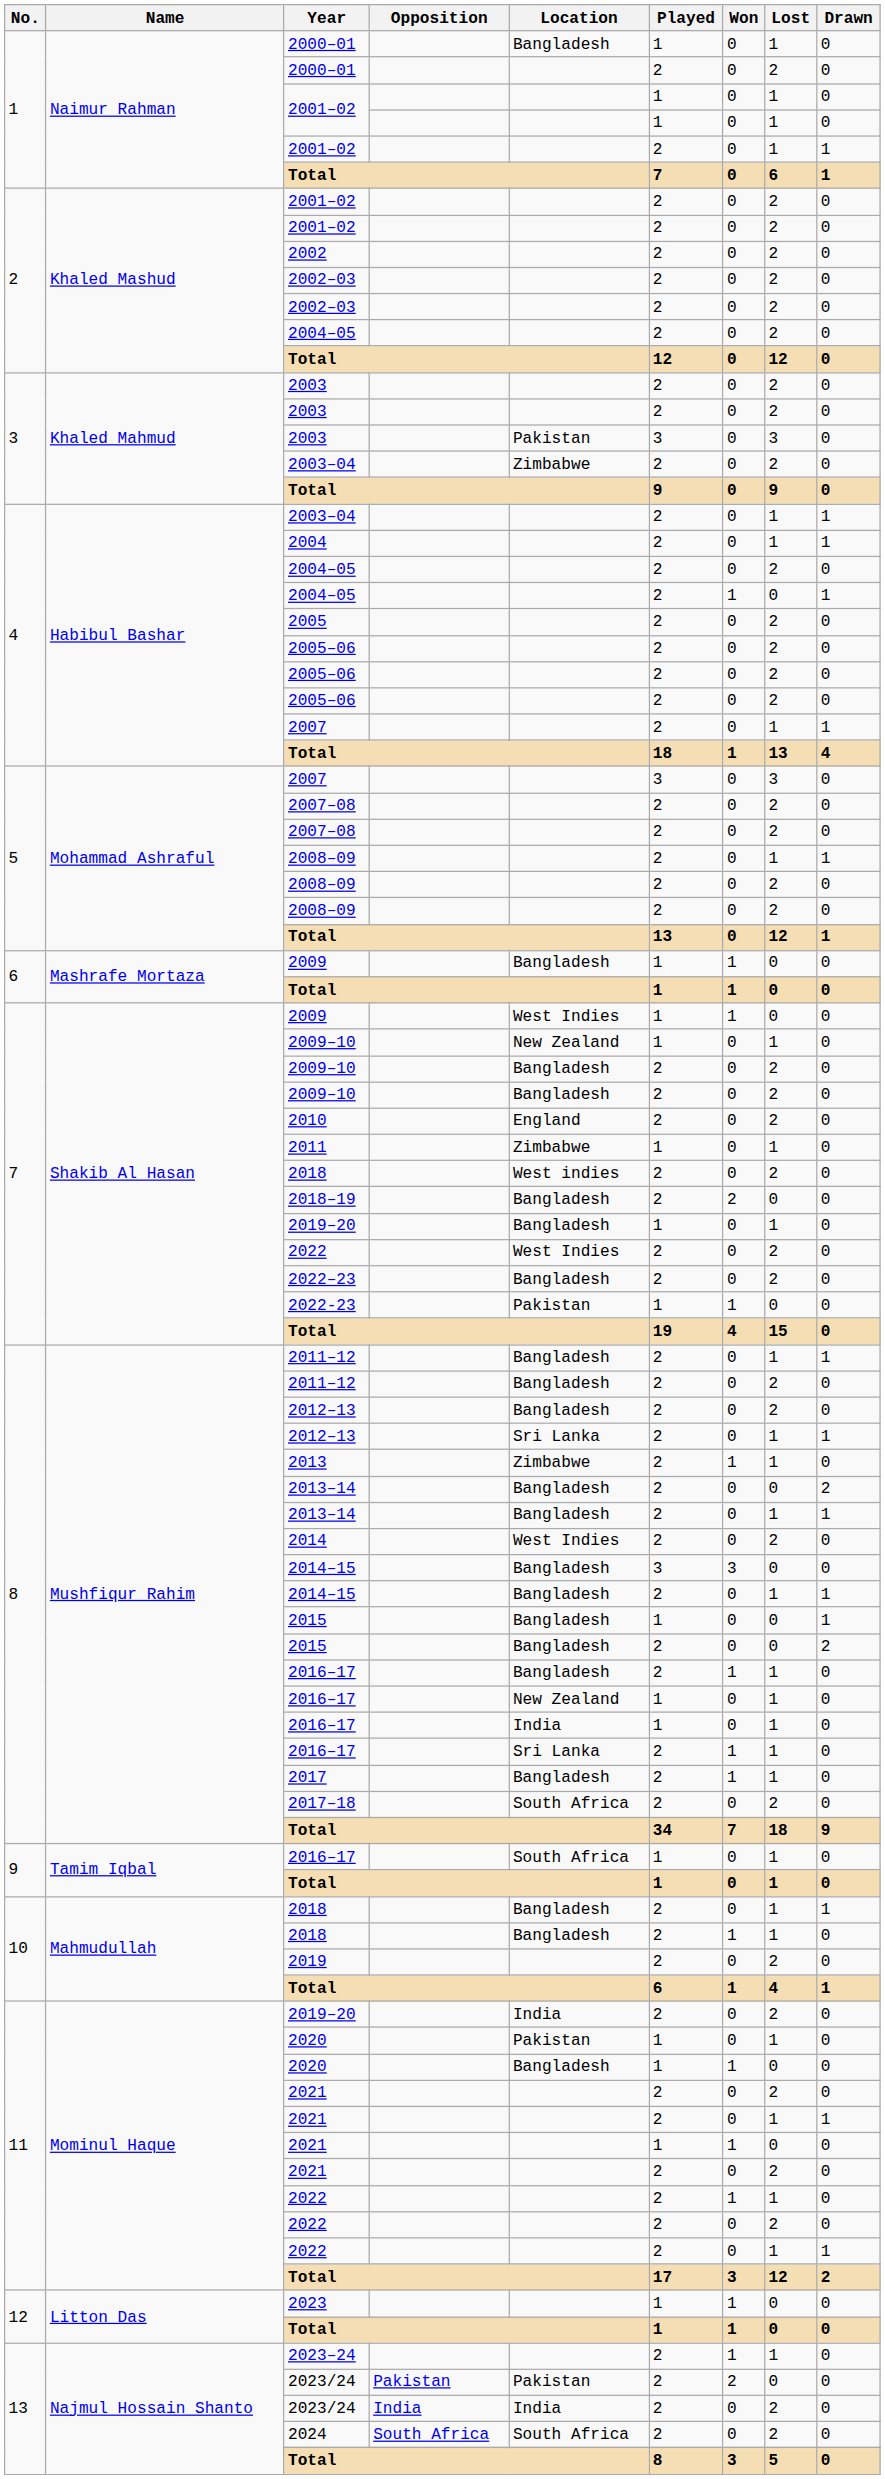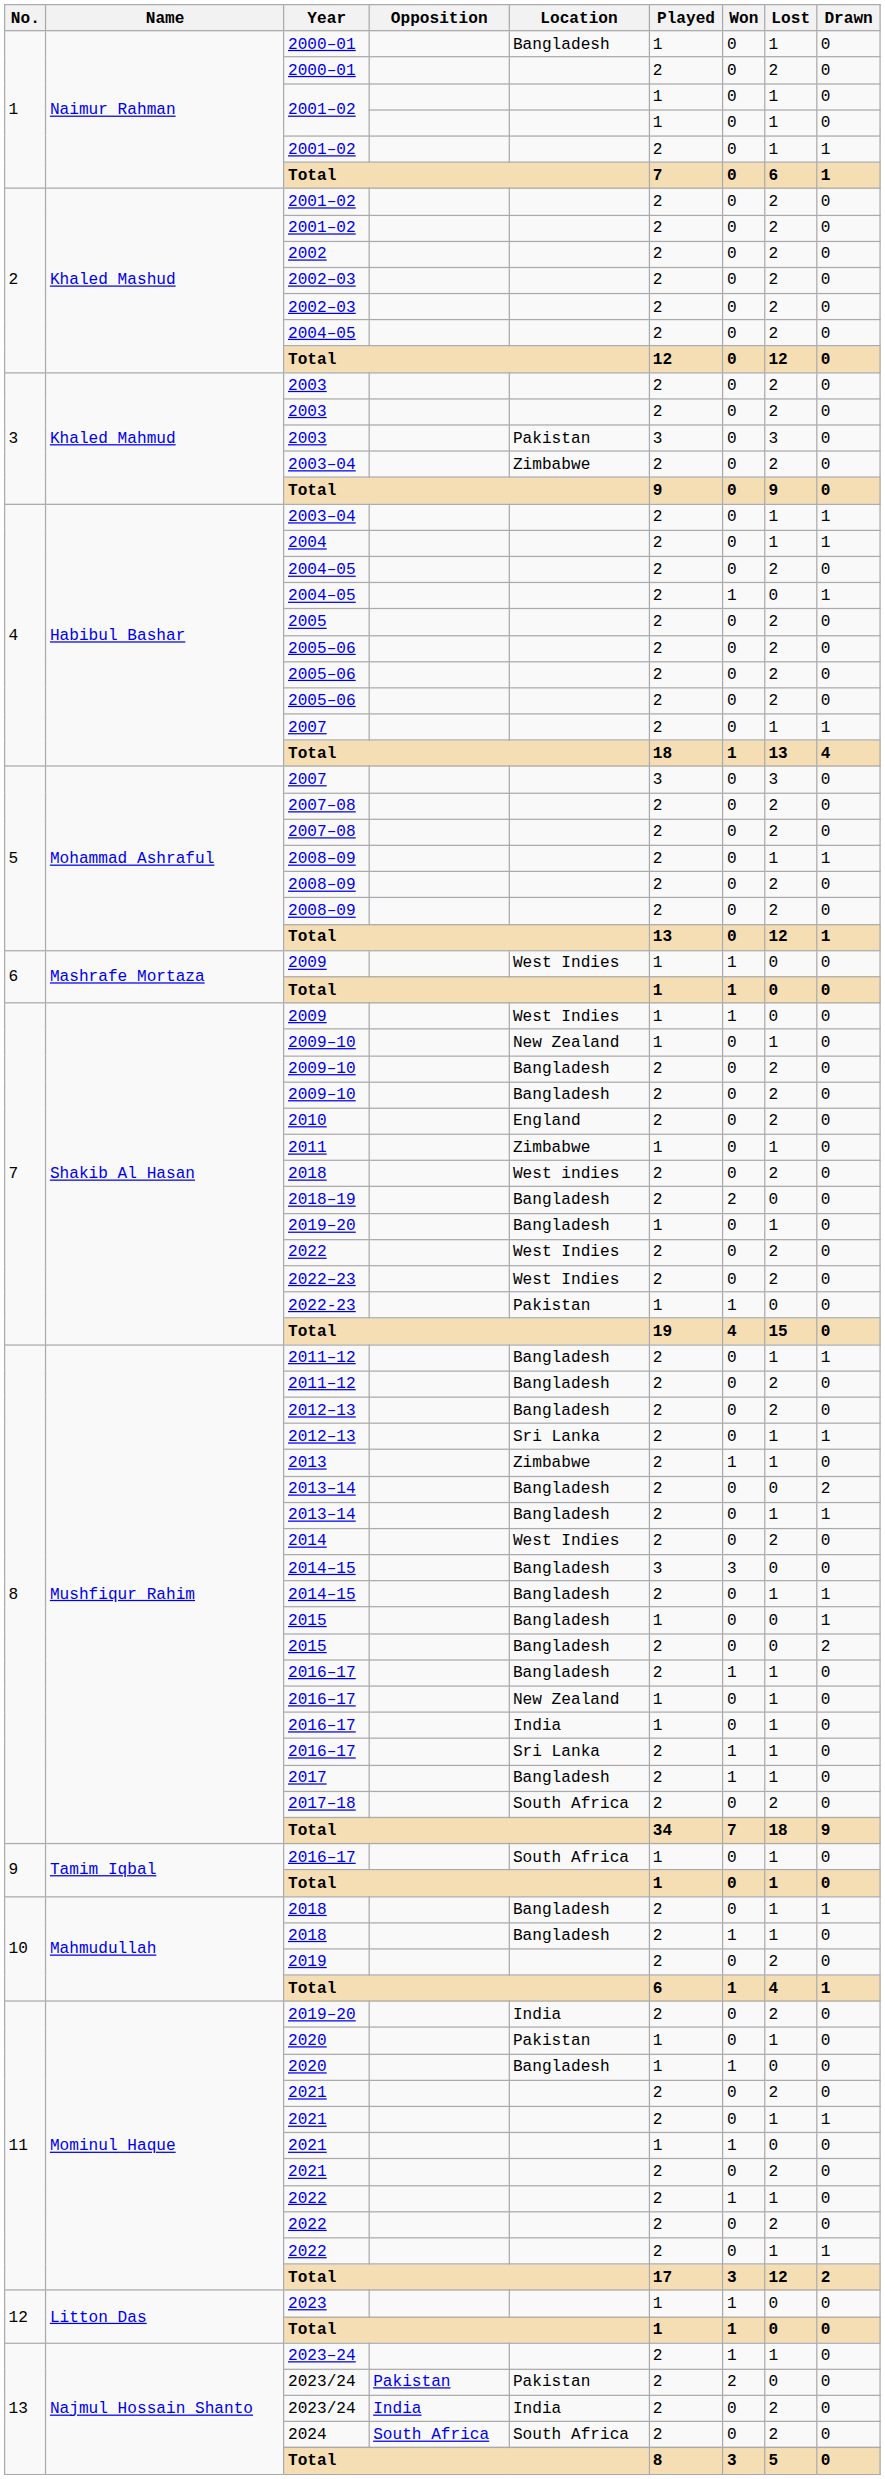 <table class="wikitable" style="width:80%;">
 <tr style="background:#efefef;">
 <th>No.</th>
 <th>Name</th>
 <th>Year</th>
 <th>Opposition</th>
 <th>Location</th>
 <th>Played</th>
 <th>Won</th>
 <th>Lost</th>
 <th>Drawn</th>
 </tr>
 <tr>
 <td rowspan="6">1</td>
 <td rowspan=6><a href='#'>Naimur Rahman</a></td>
 <td><a href='#'>2000–01</a></td>
 <td></td>
 <td> Bangladesh</td>
 <td>1</td>
 <td>0</td>
 <td>1</td>
 <td>0</td>
 </tr>
 <tr>
 <td><a href='#'>2000–01</a></td>
 <td></td>
 <td></td>
 <td>2</td>
 <td>0</td>
 <td>2</td>
 <td>0</td>
 </tr>
 <tr>
 <td rowspan=2><a href='#'>2001–02</a></td>
 <td></td>
 <td></td>
 <td>1</td>
 <td>0</td>
 <td>1</td>
 <td>0</td>
 </tr>
 <tr>
 <td></td>
 <td></td>
 <td>1</td>
 <td>0</td>
 <td>1</td>
 <td>0</td>
 </tr>
 <tr>
 <td><a href='#'>2001–02</a></td>
 <td></td>
 <td></td>
 <td>2</td>
 <td>0</td>
 <td>1</td>
 <td>1</td>
 </tr>
 <tr bgcolor="#F5DEB3">
 <td colspan=3><strong>Total</strong></td>
 <td><strong>7</strong></td>
 <td><strong>0</strong></td>
 <td><strong>6</strong></td>
 <td><strong>1</strong></td>
 </tr>
 <tr>
 <td rowspan=7>2</td>
 <td rowspan=7><a href='#'>Khaled Mashud</a></td>
 <td><a href='#'>2001–02</a></td>
 <td></td>
 <td></td>
 <td>2</td>
 <td>0</td>
 <td>2</td>
 <td>0</td>
 </tr>
 <tr>
 <td><a href='#'>2001–02</a></td>
 <td></td>
 <td></td>
 <td>2</td>
 <td>0</td>
 <td>2</td>
 <td>0</td>
 </tr>
 <tr>
 <td><a href='#'>2002</a></td>
 <td></td>
 <td></td>
 <td>2</td>
 <td>0</td>
 <td>2</td>
 <td>0</td>
 </tr>
 <tr>
 <td><a href='#'>2002–03</a></td>
 <td></td>
 <td></td>
 <td>2</td>
 <td>0</td>
 <td>2</td>
 <td>0</td>
 </tr>
 <tr>
 <td><a href='#'>2002–03</a></td>
 <td></td>
 <td></td>
 <td>2</td>
 <td>0</td>
 <td>2</td>
 <td>0</td>
 </tr>
 <tr>
 <td><a href='#'>2004–05</a></td>
 <td></td>
 <td></td>
 <td>2</td>
 <td>0</td>
 <td>2</td>
 <td>0</td>
 </tr>
 <tr bgcolor="#F5DEB3">
 <td colspan=3><strong>Total</strong></td>
 <td><strong>12</strong></td>
 <td><strong>0</strong></td>
 <td><strong>12</strong></td>
 <td><strong>0</strong></td>
 </tr>
 <tr>
 <td rowspan=5>3</td>
 <td rowspan=5><a href='#'>Khaled Mahmud</a></td>
 <td><a href='#'>2003</a></td>
 <td></td>
 <td></td>
 <td>2</td>
 <td>0</td>
 <td>2</td>
 <td>0</td>
 </tr>
 <tr>
 <td><a href='#'>2003</a></td>
 <td></td>
 <td></td>
 <td>2</td>
 <td>0</td>
 <td>2</td>
 <td>0</td>
 </tr>
 <tr>
 <td><a href='#'>2003</a></td>
 <td></td>
 <td> Pakistan</td>
 <td>3</td>
 <td>0</td>
 <td>3</td>
 <td>0</td>
 </tr>
 <tr>
 <td><a href='#'>2003–04</a></td>
 <td></td>
 <td> Zimbabwe</td>
 <td>2</td>
 <td>0</td>
 <td>2</td>
 <td>0</td>
 </tr>
 <tr bgcolor="#F5DEB3">
 <td colspan=3><strong>Total</strong></td>
 <td><strong>9</strong></td>
 <td><strong>0</strong></td>
 <td><strong>9</strong></td>
 <td><strong>0</strong></td>
 </tr>
 <tr>
 <td rowspan=10>4</td>
 <td rowspan=10><a href='#'>Habibul Bashar</a></td>
 <td><a href='#'>2003–04</a></td>
 <td></td>
 <td></td>
 <td>2</td>
 <td>0</td>
 <td>1</td>
 <td>1</td>
 </tr>
 <tr>
 <td><a href='#'>2004</a></td>
 <td></td>
 <td></td>
 <td>2</td>
 <td>0</td>
 <td>1</td>
 <td>1</td>
 </tr>
 <tr>
 <td><a href='#'>2004–05</a></td>
 <td></td>
 <td></td>
 <td>2</td>
 <td>0</td>
 <td>2</td>
 <td>0</td>
 </tr>
 <tr>
 <td><a href='#'>2004–05</a></td>
 <td></td>
 <td></td>
 <td>2</td>
 <td>1</td>
 <td>0</td>
 <td>1</td>
 </tr>
 <tr>
 <td><a href='#'>2005</a></td>
 <td></td>
 <td></td>
 <td>2</td>
 <td>0</td>
 <td>2</td>
 <td>0</td>
 </tr>
 <tr>
 <td><a href='#'>2005–06</a></td>
 <td></td>
 <td></td>
 <td>2</td>
 <td>0</td>
 <td>2</td>
 <td>0</td>
 </tr>
 <tr>
 <td><a href='#'>2005–06</a></td>
 <td></td>
 <td></td>
 <td>2</td>
 <td>0</td>
 <td>2</td>
 <td>0</td>
 </tr>
 <tr>
 <td><a href='#'>2005–06</a></td>
 <td></td>
 <td></td>
 <td>2</td>
 <td>0</td>
 <td>2</td>
 <td>0</td>
 </tr>
 <tr>
 <td><a href='#'>2007</a></td>
 <td></td>
 <td></td>
 <td>2</td>
 <td>0</td>
 <td>1</td>
 <td>1</td>
 </tr>
 <tr bgcolor="#F5DEB3">
 <td colspan=3><strong>Total</strong></td>
 <td><strong>18</strong></td>
 <td><strong>1</strong></td>
 <td><strong>13</strong></td>
 <td><strong>4</strong></td>
 </tr>
 <tr>
 <td rowspan=7>5</td>
 <td rowspan=7><a href='#'>Mohammad Ashraful</a></td>
 <td><a href='#'>2007</a></td>
 <td></td>
 <td></td>
 <td>3</td>
 <td>0</td>
 <td>3</td>
 <td>0</td>
 </tr>
 <tr>
 <td><a href='#'>2007–08</a></td>
 <td></td>
 <td></td>
 <td>2</td>
 <td>0</td>
 <td>2</td>
 <td>0</td>
 </tr>
 <tr>
 <td><a href='#'>2007–08</a></td>
 <td></td>
 <td></td>
 <td>2</td>
 <td>0</td>
 <td>2</td>
 <td>0</td>
 </tr>
 <tr>
 <td><a href='#'>2008–09</a></td>
 <td></td>
 <td></td>
 <td>2</td>
 <td>0</td>
 <td>1</td>
 <td>1</td>
 </tr>
 <tr>
 <td><a href='#'>2008–09</a></td>
 <td></td>
 <td></td>
 <td>2</td>
 <td>0</td>
 <td>2</td>
 <td>0</td>
 </tr>
 <tr>
 <td><a href='#'>2008–09</a></td>
 <td></td>
 <td></td>
 <td>2</td>
 <td>0</td>
 <td>2</td>
 <td>0</td>
 </tr>
 <tr bgcolor="#F5DEB3">
 <td colspan=3><strong>Total</strong></td>
 <td><strong>13</strong></td>
 <td><strong>0</strong></td>
 <td><strong>12</strong></td>
 <td><strong>1</strong></td>
 </tr>
 <tr>
 <td rowspan=2>6</td>
 <td rowspan=2><a href='#'>Mashrafe Mortaza</a></td>
 <td><a href='#'>2009</a></td>
 <td></td>
-<td> Bangladesh</td>
+<td> West Indies</td>
 <td>1</td>
 <td>1</td>
 <td>0</td>
 <td>0</td>
 </tr>
 <tr bgcolor="#F5DEB3">
 <td colspan=3><strong>Total</strong></td>
 <td><strong>1</strong></td>
 <td><strong>1</strong></td>
 <td><strong>0</strong></td>
 <td><strong>0</strong></td>
 </tr>
 <tr>
 <td rowspan="13">7</td>
 <td rowspan="13"><a href='#'>Shakib Al Hasan</a></td>
 <td><a href='#'>2009</a></td>
 <td></td>
 <td> West Indies</td>
 <td>1</td>
 <td>1</td>
 <td>0</td>
 <td>0</td>
 </tr>
 <tr>
 <td><a href='#'>2009–10</a></td>
 <td></td>
 <td> New Zealand</td>
 <td>1</td>
 <td>0</td>
 <td>1</td>
 <td>0</td>
 </tr>
 <tr>
 <td><a href='#'>2009–10</a></td>
 <td></td>
 <td> Bangladesh</td>
 <td>2</td>
 <td>0</td>
 <td>2</td>
 <td>0</td>
 </tr>
 <tr>
 <td><a href='#'>2009–10</a></td>
 <td></td>
 <td> Bangladesh</td>
 <td>2</td>
 <td>0</td>
 <td>2</td>
 <td>0</td>
 </tr>
 <tr>
 <td><a href='#'>2010</a></td>
 <td></td>
 <td> England</td>
 <td>2</td>
 <td>0</td>
 <td>2</td>
 <td>0</td>
 </tr>
 <tr>
 <td><a href='#'>2011</a></td>
 <td></td>
 <td> Zimbabwe</td>
 <td>1</td>
 <td>0</td>
 <td>1</td>
 <td>0</td>
 </tr>
 <tr>
 <td><a href='#'>2018</a></td>
 <td></td>
 <td> West indies</td>
 <td>2</td>
 <td>0</td>
 <td>2</td>
 <td>0</td>
 </tr>
 <tr>
 <td><a href='#'>2018–19</a></td>
 <td></td>
 <td> Bangladesh</td>
 <td>2</td>
 <td>2</td>
 <td>0</td>
 <td>0</td>
 </tr>
 <tr>
 <td><a href='#'>2019–20</a></td>
 <td></td>
 <td> Bangladesh</td>
 <td>1</td>
 <td>0</td>
 <td>1</td>
 <td>0</td>
 </tr>
 <tr>
 <td><a href='#'>2022</a></td>
 <td></td>
 <td> West Indies</td>
 <td>2</td>
 <td>0</td>
 <td>2</td>
 <td>0</td>
 </tr>
 <tr>
 <td><a href='#'>2022–23</a></td>
 <td></td>
-<td> Bangladesh</td>
+<td> West Indies</td>
 <td>2</td>
 <td>0</td>
 <td>2</td>
 <td>0</td>
 </tr>
 <tr>
 <td><a href='#'>2022-23</a></td>
 <td></td>
 <td> Pakistan</td>
 <td>1</td>
 <td>1</td>
 <td>0</td>
 <td>0</td>
 </tr>
 <tr bgcolor="#F5DEB3">
 <td colspan="3"><strong>Total</strong></td>
 <td><strong>19</strong></td>
 <td><strong>4</strong></td>
 <td><strong>15</strong></td>
 <td><strong>0</strong></td>
 </tr>
 <tr>
 <td rowspan="19">8</td>
 <td rowspan="19"><a href='#'>Mushfiqur Rahim</a></td>
 <td><a href='#'>2011–12</a></td>
 <td></td>
 <td> Bangladesh</td>
 <td>2</td>
 <td>0</td>
 <td>1</td>
 <td>1</td>
 </tr>
 <tr>
 <td><a href='#'>2011–12</a></td>
 <td></td>
 <td> Bangladesh</td>
 <td>2</td>
 <td>0</td>
 <td>2</td>
 <td>0</td>
 </tr>
 <tr>
 <td><a href='#'>2012–13</a></td>
 <td></td>
 <td> Bangladesh</td>
 <td>2</td>
 <td>0</td>
 <td>2</td>
 <td>0</td>
 </tr>
 <tr>
 <td><a href='#'>2012–13</a></td>
 <td></td>
 <td> Sri Lanka</td>
 <td>2</td>
 <td>0</td>
 <td>1</td>
 <td>1</td>
 </tr>
 <tr>
 <td><a href='#'>2013</a></td>
 <td></td>
 <td> Zimbabwe</td>
 <td>2</td>
 <td>1</td>
 <td>1</td>
 <td>0</td>
 </tr>
 <tr>
 <td><a href='#'>2013–14</a></td>
 <td></td>
 <td> Bangladesh</td>
 <td>2</td>
 <td>0</td>
 <td>0</td>
 <td>2</td>
 </tr>
 <tr>
 <td><a href='#'>2013–14</a></td>
 <td></td>
 <td> Bangladesh</td>
 <td>2</td>
 <td>0</td>
 <td>1</td>
 <td>1</td>
 </tr>
 <tr>
 <td><a href='#'>2014</a></td>
 <td></td>
 <td> West Indies</td>
 <td>2</td>
 <td>0</td>
 <td>2</td>
 <td>0</td>
 </tr>
 <tr>
 <td><a href='#'>2014–15</a></td>
 <td></td>
 <td> Bangladesh</td>
 <td>3</td>
 <td>3</td>
 <td>0</td>
 <td>0</td>
 </tr>
 <tr>
 <td><a href='#'>2014–15</a></td>
 <td></td>
 <td> Bangladesh</td>
 <td>2</td>
 <td>0</td>
 <td>1</td>
 <td>1</td>
 </tr>
 <tr>
 <td><a href='#'>2015</a></td>
 <td></td>
 <td> Bangladesh</td>
 <td>1</td>
 <td>0</td>
 <td>0</td>
 <td>1</td>
 </tr>
 <tr>
 <td><a href='#'>2015</a></td>
 <td></td>
 <td> Bangladesh</td>
 <td>2</td>
 <td>0</td>
 <td>0</td>
 <td>2</td>
 </tr>
 <tr>
 <td><a href='#'>2016–17</a></td>
 <td></td>
 <td> Bangladesh</td>
 <td>2</td>
 <td>1</td>
 <td>1</td>
 <td>0</td>
 </tr>
 <tr>
 <td><a href='#'>2016–17</a></td>
 <td></td>
 <td> New Zealand</td>
 <td>1</td>
 <td>0</td>
 <td>1</td>
 <td>0</td>
 </tr>
 <tr>
 <td><a href='#'>2016–17</a></td>
 <td></td>
 <td> India</td>
 <td>1</td>
 <td>0</td>
 <td>1</td>
 <td>0</td>
 </tr>
 <tr>
 <td><a href='#'>2016–17</a></td>
 <td></td>
 <td> Sri Lanka</td>
 <td>2</td>
 <td>1</td>
 <td>1</td>
 <td>0</td>
 </tr>
 <tr>
 <td><a href='#'>2017</a></td>
 <td></td>
 <td> Bangladesh</td>
 <td>2</td>
 <td>1</td>
 <td>1</td>
 <td>0</td>
 </tr>
 <tr>
 <td><a href='#'>2017–18</a></td>
 <td></td>
 <td> South Africa</td>
 <td>2</td>
 <td>0</td>
 <td>2</td>
 <td>0</td>
 </tr>
 <tr bgcolor="#F5DEB3">
 <td colspan="3"><strong>Total</strong></td>
 <td><strong>34</strong></td>
 <td><strong>7</strong></td>
 <td><strong>18</strong></td>
 <td><strong>9</strong></td>
 </tr>
 <tr>
 <td rowspan="2">9</td>
 <td rowspan="2"><a href='#'>Tamim Iqbal</a></td>
 <td><a href='#'>2016–17</a></td>
 <td></td>
 <td> South Africa</td>
 <td>1</td>
 <td>0</td>
 <td>1</td>
 <td>0</td>
 </tr>
 <tr bgcolor="#F5DEB3">
 <td colspan="3"><strong>Total</strong></td>
 <td><strong>1</strong></td>
 <td><strong>0</strong></td>
 <td><strong>1</strong></td>
 <td><strong>0</strong></td>
 </tr>
 <tr>
 <td rowspan="4">10</td>
 <td rowspan="4"><a href='#'>Mahmudullah</a></td>
 <td><a href='#'>2018</a></td>
 <td></td>
 <td> Bangladesh</td>
 <td>2</td>
 <td>0</td>
 <td>1</td>
 <td>1</td>
 </tr>
 <tr>
 <td><a href='#'>2018</a></td>
 <td></td>
 <td> Bangladesh</td>
 <td>2</td>
 <td>1</td>
 <td>1</td>
 <td>0</td>
 </tr>
 <tr>
 <td><a href='#'>2019</a></td>
 <td></td>
 <td></td>
 <td>2</td>
 <td>0</td>
 <td>2</td>
 <td>0</td>
 </tr>
 <tr bgcolor="#F5DEB3">
 <td colspan="3"><strong>Total</strong></td>
 <td><strong>6</strong></td>
 <td><strong>1</strong></td>
 <td><strong>4</strong></td>
 <td><strong>1</strong></td>
 </tr>
 <tr>
 <td rowspan="11">11</td>
 <td rowspan="11"><a href='#'>Mominul Haque</a></td>
 <td><a href='#'>2019–20</a></td>
 <td></td>
 <td> India</td>
 <td>2</td>
 <td>0</td>
 <td>2</td>
 <td>0</td>
 </tr>
 <tr>
 <td><a href='#'>2020</a></td>
 <td></td>
 <td> Pakistan</td>
 <td>1</td>
 <td>0</td>
 <td>1</td>
 <td>0</td>
 </tr>
 <tr>
 <td><a href='#'>2020</a></td>
 <td></td>
 <td> Bangladesh</td>
 <td>1</td>
 <td>1</td>
 <td>0</td>
 <td>0</td>
 </tr>
 <tr>
 <td><a href='#'>2021</a></td>
 <td></td>
 <td></td>
 <td>2</td>
 <td>0</td>
 <td>2</td>
 <td>0</td>
 </tr>
 <tr>
 <td><a href='#'>2021</a></td>
 <td></td>
 <td></td>
 <td>2</td>
 <td>0</td>
 <td>1</td>
 <td>1</td>
 </tr>
 <tr>
 <td><a href='#'>2021</a></td>
 <td></td>
 <td></td>
 <td>1</td>
 <td>1</td>
 <td>0</td>
 <td>0</td>
 </tr>
 <tr>
 <td><a href='#'>2021</a></td>
 <td></td>
 <td></td>
 <td>2</td>
 <td>0</td>
 <td>2</td>
 <td>0</td>
 </tr>
 <tr>
 <td><a href='#'>2022</a></td>
 <td></td>
 <td></td>
 <td>2</td>
 <td>1</td>
 <td>1</td>
 <td>0</td>
 </tr>
 <tr>
 <td><a href='#'>2022</a></td>
 <td></td>
 <td></td>
 <td>2</td>
 <td>0</td>
 <td>2</td>
 <td>0</td>
 </tr>
 <tr>
 <td><a href='#'>2022</a></td>
 <td></td>
 <td></td>
 <td>2</td>
 <td>0</td>
 <td>1</td>
 <td>1</td>
 </tr>
 <tr bgcolor="#F5DEB3">
 <td colspan="3"><strong>Total</strong></td>
 <td><strong>17</strong></td>
 <td><strong>3</strong></td>
 <td><strong>12</strong></td>
 <td><strong>2</strong></td>
 </tr>
 <tr>
 <td rowspan="2">12</td>
 <td rowspan="2"><a href='#'>Litton Das</a></td>
 <td><a href='#'>2023</a></td>
 <td></td>
 <td></td>
 <td>1</td>
 <td>1</td>
 <td>0</td>
 <td>0</td>
 </tr>
 <tr bgcolor="#F5DEB3">
 <td colspan="3"><strong>Total</strong></td>
 <td><strong>1</strong></td>
 <td><strong>1</strong></td>
 <td><strong>0</strong></td>
 <td><strong>0</strong></td>
 </tr>
 <tr>
 <td rowspan="7">13</td>
 <td rowspan="7"><a href='#'>Najmul Hossain Shanto</a></td>
 <td><a href='#'>2023–24</a></td>
 <td></td>
 <td></td>
 <td>2</td>
 <td>1</td>
 <td>1</td>
 <td>0</td>
 </tr>
 <tr>
 <td>2023/24</td>
 <td><a href='#'>Pakistan</a></td>
 <td>Pakistan</td>
 <td>2</td>
 <td>2</td>
 <td>0</td>
 <td>0</td>
 </tr>
 <tr>
 <td>2023/24</td>
 <td><a href='#'>India</a></td>
 <td>India</td>
 <td>2</td>
 <td>0</td>
 <td>2</td>
 <td>0</td>
 </tr>
 <tr>
 <td>2024</td>
 <td><a href='#'>South Africa</a></td>
 <td>South Africa</td>
 <td>2</td>
 <td>0</td>
 <td>2</td>
 <td>0</td>
 </tr>
 <tr>
 </tr>
 <tr>
 </tr>
 <tr bgcolor="#F5DEB3">
 <td colspan="3"><strong>Total</strong></td>
 <td><strong>8</strong></td>
 <td><strong>3</strong></td>
 <td><strong>5</strong></td>
 <td><strong>0</strong></td>
 </tr>
 <tr>
 </tr>
 <tr style="background:#def;">
 </tr>
 <tr bgcolor="#F5DEB3"| colspan="7" style="text-align:center;" | >
 </tr>
 </table>
